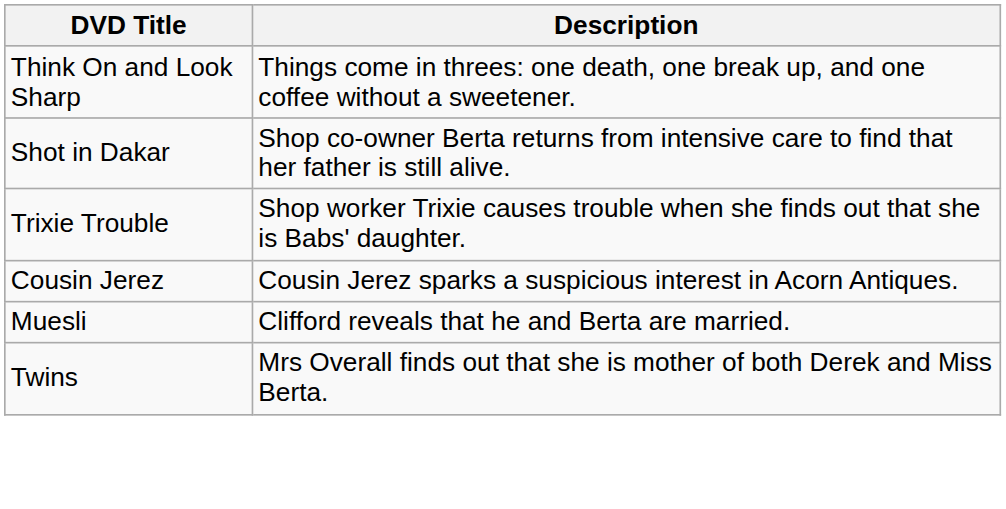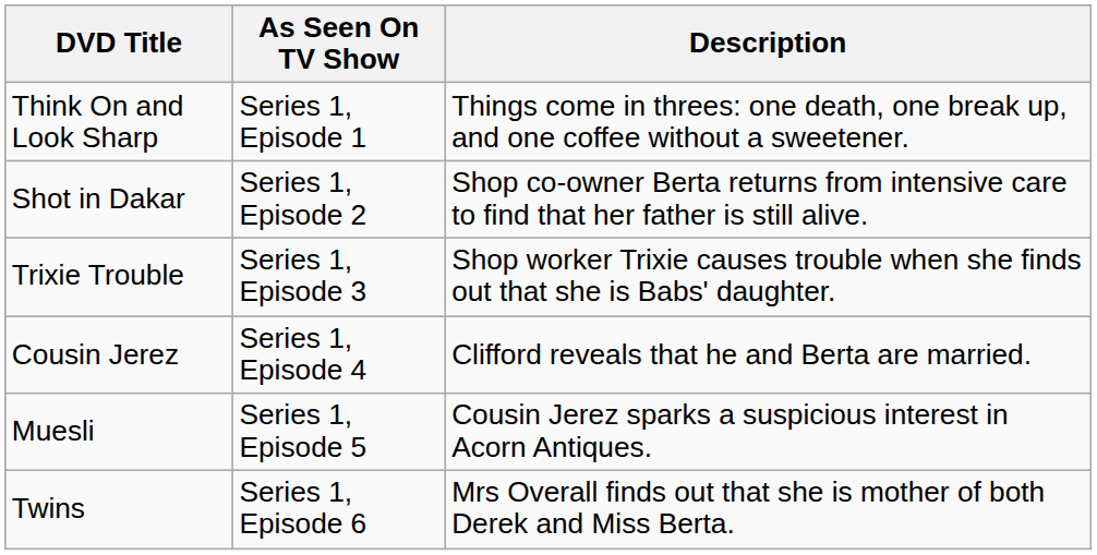 <table class="wikitable">
 <tr>
 <th>DVD Title</th>
+<th>As Seen On TV Show</th>
 <th>Description</th>
 </tr>
 <tr>
 <td>Think On and Look Sharp</td>
+<td>Series 1, Episode 1</td>
 <td>Things come in threes: one death, one break up, and one coffee without a sweetener.</td>
 </tr>
 <tr>
 <td>Shot in Dakar</td>
+<td>Series 1, Episode 2</td>
 <td>Shop co-owner Berta returns from intensive care to find that her father is still alive.</td>
 </tr>
 <tr>
 <td>Trixie Trouble</td>
+<td>Series 1, Episode 3</td>
 <td>Shop worker Trixie causes trouble when she finds out that she is Babs' daughter.</td>
 </tr>
 <tr>
 <td>Cousin Jerez</td>
+<td>Series 1, Episode 4</td>
+<td>Clifford reveals that he and Berta are married.</td>
+</tr>
+<tr>
+<td>Muesli</td>
+<td>Series 1, Episode 5</td>
 <td>Cousin Jerez sparks a suspicious interest in Acorn Antiques.</td>
 </tr>
 <tr>
-<td>Muesli</td>
-<td>Clifford reveals that he and Berta are married.</td>
-</tr>
-<tr>
 <td>Twins</td>
+<td>Series 1, Episode 6</td>
 <td>Mrs Overall finds out that she is mother of both Derek and Miss Berta.</td>
 </tr>
 </table>
